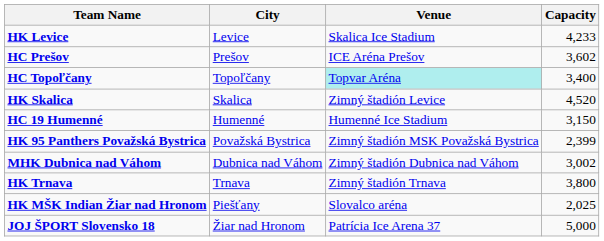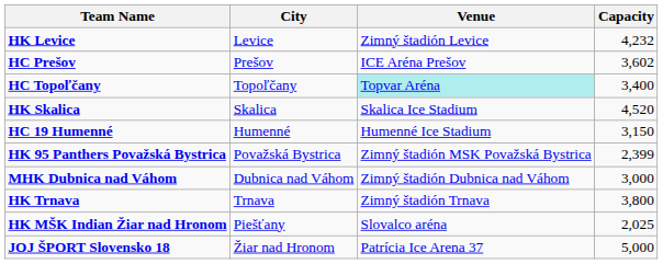 <table class="wikitable sortable">
 <tr>
 <th>Team Name</th>
 <th>City</th>
 <th>Venue</th>
 <th>Capacity</th>
 </tr>
 <tr>
 <td><strong><a href='#'>HK Levice</a></strong></td>
 <td><a href='#'>Levice</a></td>
-<td><a href='#'>Skalica Ice Stadium</a></td>
-<td style="text-align:right;">4,233</td>
+<td><a href='#'>Zimný štadión Levice</a></td>
+<td style="text-align:right;">4,232</td>
 </tr>
 <tr>
 <td><strong><a href='#'>HC Prešov</a></strong></td>
 <td><a href='#'>Prešov</a></td>
 <td><a href='#'>ICE Aréna Prešov</a></td>
 <td style="text-align:right;">3,602</td>
 </tr>
 <tr>
 <td><strong><a href='#'>HC Topoľčany</a></strong></td>
 <td><a href='#'>Topoľčany</a></td>
 <td style="background: paleturquoise;"><a href='#'>Topvar Aréna</a></td>
 <td style="text-align:right;">3,400</td>
 </tr>
 <tr>
 <td><strong><a href='#'>HK Skalica</a></strong></td>
 <td><a href='#'>Skalica</a></td>
-<td><a href='#'>Zimný štadión Levice</a></td>
+<td><a href='#'>Skalica Ice Stadium</a></td>
 <td style="text-align:right;">4,520</td>
 </tr>
 <tr>
 <td><strong><a href='#'>HC 19 Humenné</a></strong></td>
 <td><a href='#'>Humenné</a></td>
 <td><a href='#'>Humenné Ice Stadium</a></td>
 <td style="text-align:right;">3,150</td>
 </tr>
 <tr>
 <td><strong><a href='#'>HK 95 Panthers Považská Bystrica</a></strong></td>
 <td><a href='#'>Považská Bystrica</a></td>
 <td><a href='#'>Zimný štadión MSK Považská Bystrica</a></td>
 <td style="text-align:right;">2,399</td>
 </tr>
 <tr>
 <td><strong><a href='#'>MHK Dubnica nad Váhom</a></strong></td>
 <td><a href='#'>Dubnica nad Váhom</a></td>
 <td><a href='#'>Zimný štadión Dubnica nad Váhom</a></td>
-<td style="text-align:right;">3,002</td>
+<td style="text-align:right;">3,000</td>
 </tr>
 <tr>
 <td><strong><a href='#'>HK Trnava</a></strong></td>
 <td><a href='#'>Trnava</a></td>
 <td><a href='#'>Zimný štadión Trnava</a></td>
 <td style="text-align:right;">3,800</td>
 </tr>
 <tr>
 <td><strong><a href='#'>HK MŠK Indian Žiar nad Hronom</a></strong></td>
 <td><a href='#'>Piešťany</a></td>
 <td><a href='#'>Slovalco aréna</a></td>
 <td style="text-align:right;">2,025</td>
 </tr>
 <tr>
 <td><strong><a href='#'>JOJ ŠPORT Slovensko 18</a></strong></td>
 <td><a href='#'>Žiar nad Hronom</a></td>
 <td><a href='#'>Patrícia Ice Arena 37</a></td>
 <td style="text-align:right;">5,000</td>
 </tr>
 </table>
